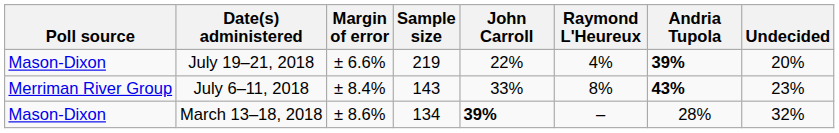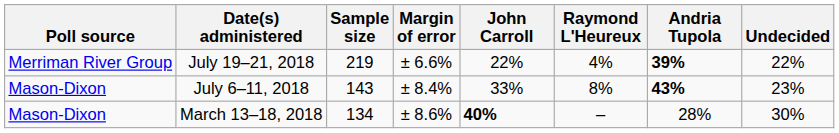 <table class="wikitable" style="font-size:90%">
 <tr valign=bottom>
 <th>Poll source</th>
 <th>Date(s)<br>administered</th>
+<th>Sample<br>size</th>
 <th>Margin<br>of error</th>
-<th>Sample<br>size</th>
 <th style="width:75px;">John<br>Carroll</th>
 <th style="width:75px;">Raymond<br>L'Heureux</th>
 <th style="width:75px;">Andria<br>Tupola</th>
 <th>Undecided</th>
 </tr>
 <tr>
-<td><a href='#'>Mason-Dixon</a></td>
+<td><a href='#'>Merriman River Group</a></td>
 <td align=center>July 19–21, 2018</td>
+<td align=center>219</td>
 <td align=center>± 6.6%</td>
-<td align=center>219</td>
 <td align=center>22%</td>
 <td align=center>4%</td>
 <td><strong>39%</strong></td>
-<td align=center>20%</td>
+<td align=center>22%</td>
 </tr>
 <tr>
-<td><a href='#'>Merriman River Group</a></td>
+<td><a href='#'>Mason-Dixon</a></td>
 <td align=center>July 6–11, 2018</td>
+<td align=center>143</td>
 <td align=center>± 8.4%</td>
-<td align=center>143</td>
 <td align=center>33%</td>
 <td align=center>8%</td>
 <td><strong>43%</strong></td>
 <td align=center>23%</td>
 </tr>
 <tr>
 <td><a href='#'>Mason-Dixon</a></td>
 <td align=center>March 13–18, 2018</td>
+<td align=center>134</td>
 <td align=center>± 8.6%</td>
-<td align=center>134</td>
-<td><strong>39%</strong></td>
+<td><strong>40%</strong></td>
 <td align=center>–</td>
 <td align=center>28%</td>
-<td align=center>32%</td>
+<td align=center>30%</td>
 </tr>
 </table>
